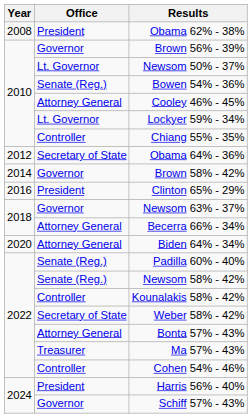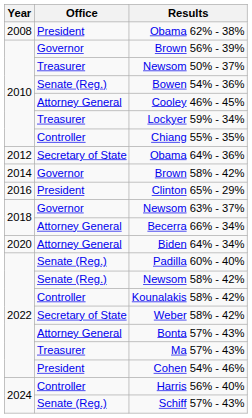 <table class=wikitable>
 <tr>
 <th>Year</th>
 <th>Office</th>
 <th>Results</th>
 </tr>
 <tr>
 <td>2008</td>
 <td><a href='#'>President</a></td>
 <td align="right" ><a href='#'>Obama</a> 62% - 38%</td>
 </tr>
 <tr>
 <td rowspan=6>2010</td>
 <td><a href='#'>Governor</a></td>
 <td align="right" ><a href='#'>Brown</a> 56% - 39%</td>
 </tr>
 <tr>
-<td><a href='#'>Lt. Governor</a></td>
+<td><a href='#'>Treasurer</a></td>
 <td align="right" ><a href='#'>Newsom</a> 50% - 37%</td>
 </tr>
 <tr>
 <td><a href='#'>Senate (Reg.)</a></td>
 <td align="right" ><a href='#'>Bowen</a> 54% - 36%</td>
 </tr>
 <tr>
 <td><a href='#'>Attorney General</a></td>
 <td align="right" ><a href='#'>Cooley</a> 46% - 45%</td>
 </tr>
 <tr>
-<td><a href='#'>Lt. Governor</a></td>
+<td><a href='#'>Treasurer</a></td>
 <td align="right" ><a href='#'>Lockyer</a> 59% - 34%</td>
 </tr>
 <tr>
 <td><a href='#'>Controller</a></td>
 <td align="right" ><a href='#'>Chiang</a> 55% - 35%</td>
 </tr>
 <tr>
 <td>2012</td>
 <td><a href='#'>Secretary of State</a></td>
 <td align="right" ><a href='#'>Obama</a> 64% - 36%</td>
 </tr>
 <tr>
 <td>2014</td>
 <td><a href='#'>Governor</a></td>
 <td align="right" ><a href='#'>Brown</a> 58% - 42%</td>
 </tr>
 <tr>
 <td>2016</td>
 <td><a href='#'>President</a></td>
 <td align="right" ><a href='#'>Clinton</a> 65% - 29%</td>
 </tr>
 <tr>
 <td rowspan=2>2018</td>
 <td><a href='#'>Governor</a></td>
 <td align="right" ><a href='#'>Newsom</a> 63% - 37%</td>
 </tr>
 <tr>
 <td><a href='#'>Attorney General</a></td>
 <td align="right" ><a href='#'>Becerra</a> 66% - 34%</td>
 </tr>
 <tr>
 <td>2020</td>
 <td><a href='#'>Attorney General</a></td>
 <td align="right" ><a href='#'>Biden</a> 64% - 34%</td>
 </tr>
 <tr>
 <td rowspan=7>2022</td>
 <td><a href='#'>Senate (Reg.)</a></td>
 <td align="right" ><a href='#'>Padilla</a> 60% - 40%</td>
 </tr>
 <tr>
 <td><a href='#'>Senate (Reg.)</a></td>
 <td align="right" ><a href='#'>Newsom</a> 58% - 42%</td>
 </tr>
 <tr>
 <td><a href='#'>Controller</a></td>
 <td align="right" ><a href='#'>Kounalakis</a> 58% - 42%</td>
 </tr>
 <tr>
 <td><a href='#'>Secretary of State</a></td>
 <td align="right" ><a href='#'>Weber</a> 58% - 42%</td>
 </tr>
 <tr>
 <td><a href='#'>Attorney General</a></td>
 <td align="right" ><a href='#'>Bonta</a> 57% - 43%</td>
 </tr>
 <tr>
 <td><a href='#'>Treasurer</a></td>
 <td align="right" ><a href='#'>Ma</a> 57% - 43%</td>
 </tr>
 <tr>
-<td><a href='#'>Controller</a></td>
+<td><a href='#'>President</a></td>
 <td align="right" ><a href='#'>Cohen</a> 54% - 46%</td>
 </tr>
 <tr>
 <td rowspan=2>2024</td>
-<td><a href='#'>President</a></td>
+<td><a href='#'>Controller</a></td>
 <td align="right" ><a href='#'>Harris</a> 56% - 40%</td>
 </tr>
 <tr>
-<td><a href='#'>Governor</a></td>
+<td><a href='#'>Senate (Reg.)</a></td>
 <td align="right" ><a href='#'>Schiff</a> 57% - 43%</td>
 </tr>
 </table>
